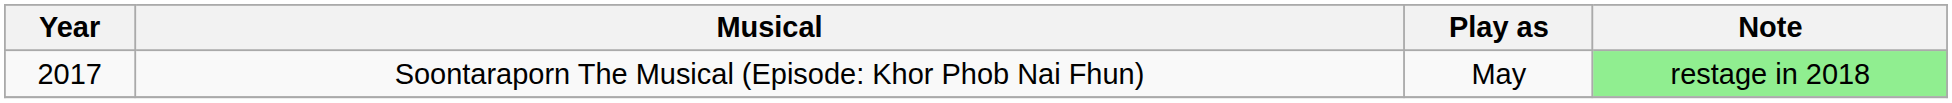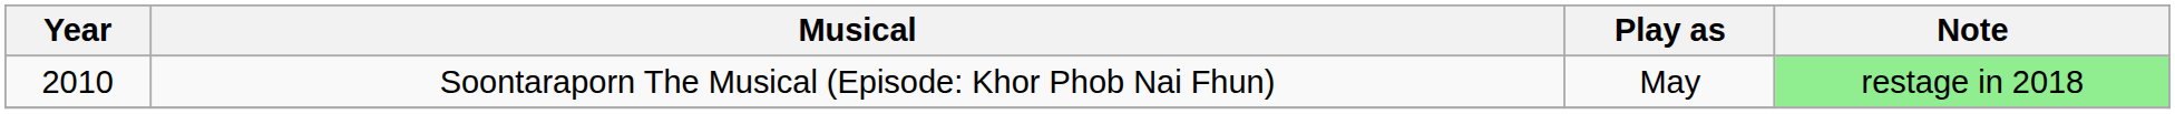 <table class="wikitable" width = 85%>
 <tr bgcolor="#CCCCCC">
 <th>Year</th>
 <th>Musical</th>
 <th>Play as</th>
 <th>Note</th>
 </tr>
 <tr>
-<td rowspan = "1" align = "center">2017</td>
+<td rowspan = "1" align = "center">2010</td>
 <td align = "center">Soontaraporn The Musical (Episode: Khor Phob Nai Fhun)</td>
 <td align = "center">May</td>
 <td align = "center" style="background: lightgreen;">restage in 2018</td>
 </tr>
 <tr>
 </tr>
 </table>
